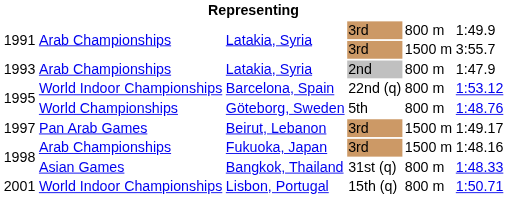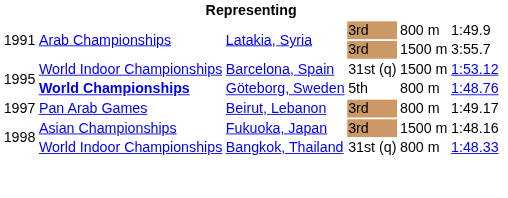 <table>
 <tr>
 <th colspan="6">Representing </th>
 </tr>
 <tr>
 <td rowspan=2>1991</td>
 <td rowspan=2><a href='#'>Arab Championships</a></td>
 <td rowspan=2><a href='#'>Latakia, Syria</a></td>
 <td bgcolor="cc9966">3rd</td>
 <td>800 m</td>
 <td>1:49.9</td>
 </tr>
 <tr>
 <td bgcolor="cc9966">3rd</td>
 <td>1500 m</td>
 <td>3:55.7</td>
 </tr>
 <tr>
-<td>1993</td>
-<td><a href='#'>Arab Championships</a></td>
-<td><a href='#'>Latakia, Syria</a></td>
-<td bgcolor=silver>2nd</td>
-<td>800 m</td>
-<td>1:47.9</td>
-</tr>
-<tr>
 <td rowspan=2>1995</td>
 <td><a href='#'>World Indoor Championships</a></td>
 <td><a href='#'>Barcelona, Spain</a></td>
-<td>22nd (q)</td>
-<td>800 m</td>
+<td>31st (q)</td>
+<td>1500 m</td>
 <td><a href='#'>1:53.12</a></td>
 </tr>
 <tr>
-<td><a href='#'>World Championships</a></td>
+<td><strong><a href='#'>World Championships</a></strong></td>
 <td><a href='#'>Göteborg, Sweden</a></td>
 <td>5th</td>
 <td>800 m</td>
 <td><a href='#'>1:48.76</a></td>
 </tr>
 <tr>
 <td>1997</td>
 <td><a href='#'>Pan Arab Games</a></td>
 <td><a href='#'>Beirut, Lebanon</a></td>
 <td bgcolor="cc9966">3rd</td>
-<td>1500 m</td>
+<td>800 m</td>
 <td>1:49.17</td>
 </tr>
 <tr>
 <td rowspan=2>1998</td>
-<td><a href='#'>Arab Championships</a></td>
+<td><a href='#'>Asian Championships</a></td>
 <td><a href='#'>Fukuoka, Japan</a></td>
 <td bgcolor="cc9966">3rd</td>
 <td>1500 m</td>
 <td>1:48.16</td>
 </tr>
 <tr>
-<td><a href='#'>Asian Games</a></td>
+<td><a href='#'>World Indoor Championships</a></td>
 <td><a href='#'>Bangkok, Thailand</a></td>
 <td>31st (q)</td>
 <td>800 m</td>
 <td><a href='#'>1:48.33</a></td>
 </tr>
 <tr>
-<td>2001</td>
-<td><a href='#'>World Indoor Championships</a></td>
-<td><a href='#'>Lisbon, Portugal</a></td>
-<td>15th (q)</td>
-<td>800 m</td>
-<td><a href='#'>1:50.71</a></td>
-</tr>
-<tr>
 </tr>
 </table>
